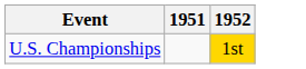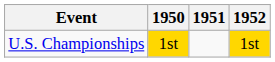 <table class="wikitable">
 <tr>
 <th>Event</th>
+<th>1950</th>
 <th>1951</th>
 <th>1952</th>
 </tr>
 <tr>
 <td><a href='#'>U.S. Championships</a></td>
+<td align="center" bgcolor="gold">1st</td>
 <td></td>
 <td align="center" bgcolor="gold">1st</td>
 </tr>
 </table>
